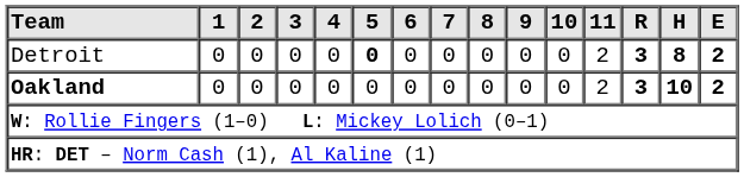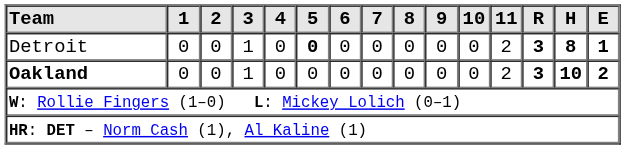 <table border=1 cellspacing=0 width=425 style="margin-left:3em;">
 <tr style="text-align:center; background-color:#e6e6e6;">
 <th align=left width=25%>Team</th>
 <th width=5%>1</th>
 <th width=5%>2</th>
 <th width=5%>3</th>
 <th width=5%>4</th>
 <th width=5%>5</th>
 <th width=5%>6</th>
 <th width=5%>7</th>
 <th width=5%>8</th>
 <th width=5%>9</th>
 <th width=5%>10</th>
 <th width=5%>11</th>
 <th width=5%>R</th>
 <th width=5%>H</th>
 <th width=5%>E</th>
 </tr>
 <tr style="text-align:center;">
 <td align=left>Detroit</td>
 <td>0</td>
 <td>0</td>
-<td>0</td>
+<td>1</td>
 <td>0</td>
 <td><strong>0</strong></td>
 <td>0</td>
 <td>0</td>
 <td>0</td>
 <td>0</td>
 <td>0</td>
 <td>2</td>
 <td><strong>3</strong></td>
 <td><strong>8</strong></td>
-<td><strong>2</strong></td>
+<td><strong>1</strong></td>
 </tr>
 <tr style="text-align:center;">
 <td align=left><strong>Oakland</strong></td>
 <td>0</td>
 <td>0</td>
-<td>0</td>
+<td>1</td>
 <td>0</td>
 <td>0</td>
 <td>0</td>
 <td>0</td>
 <td>0</td>
 <td>0</td>
 <td>0</td>
 <td>2</td>
 <td><strong>3</strong></td>
 <td><strong>10</strong></td>
 <td><strong>2</strong></td>
 </tr>
 <tr style="text-align:left;">
 <td colspan=16><small><strong>W</strong>: <a href='#'>Rollie Fingers</a> (1–0)   <strong>L</strong>: <a href='#'>Mickey Lolich</a> (0–1)   </small></td>
 </tr>
 <tr style="text-align:left;">
 <td colspan=16><small><strong>HR</strong>: <strong>DET</strong> – <a href='#'>Norm Cash</a> (1), <a href='#'>Al Kaline</a> (1)</small></td>
 </tr>
 </table>
